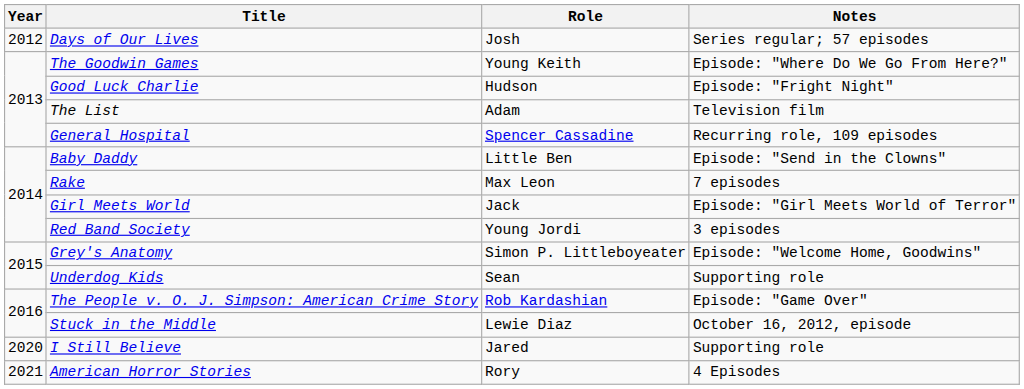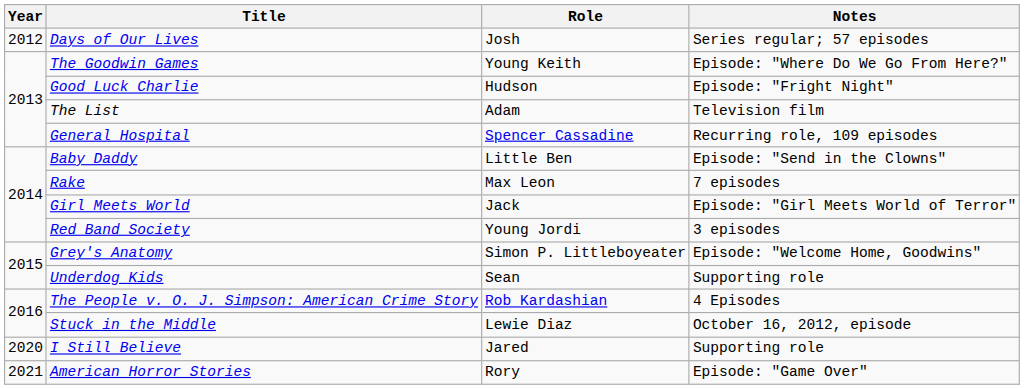 <table class="wikitable sortable">
 <tr>
 <th>Year</th>
 <th>Title</th>
 <th>Role</th>
 <th class="unsortable">Notes</th>
 </tr>
 <tr>
 <td>2012</td>
 <td><em><a href='#'>Days of Our Lives</a></em></td>
 <td>Josh</td>
 <td>Series regular; 57 episodes</td>
 </tr>
 <tr>
 <td rowspan="4">2013</td>
 <td><em><a href='#'>The Goodwin Games</a></em></td>
 <td>Young Keith</td>
 <td>Episode: "Where Do We Go From Here?"</td>
 </tr>
 <tr>
 <td><em><a href='#'>Good Luck Charlie</a></em></td>
 <td>Hudson</td>
 <td>Episode: "Fright Night"</td>
 </tr>
 <tr>
 <td><em>The List</em></td>
 <td>Adam</td>
 <td>Television film</td>
 </tr>
 <tr>
 <td><em><a href='#'>General Hospital</a></em></td>
 <td><a href='#'>Spencer Cassadine</a></td>
 <td>Recurring role, 109 episodes</td>
 </tr>
 <tr>
 <td rowspan="4">2014</td>
 <td><em><a href='#'>Baby Daddy</a></em></td>
 <td>Little Ben</td>
 <td>Episode: "Send in the Clowns"</td>
 </tr>
 <tr>
 <td><em><a href='#'>Rake</a></em></td>
 <td>Max Leon</td>
 <td>7 episodes</td>
 </tr>
 <tr>
 <td><em><a href='#'>Girl Meets World</a></em></td>
 <td>Jack</td>
 <td>Episode: "Girl Meets World of Terror"</td>
 </tr>
 <tr>
 <td><em><a href='#'>Red Band Society</a></em></td>
 <td>Young Jordi</td>
 <td>3 episodes</td>
 </tr>
 <tr>
 <td rowspan="2">2015</td>
 <td><em><a href='#'>Grey's Anatomy</a></em></td>
 <td>Simon P. Littleboyeater</td>
 <td>Episode: "Welcome Home, Goodwins"</td>
 </tr>
 <tr>
 <td><em><a href='#'>Underdog Kids</a></em></td>
 <td>Sean</td>
 <td>Supporting role</td>
 </tr>
 <tr>
 <td rowspan="2">2016</td>
 <td><em><a href='#'>The People v. O. J. Simpson: American Crime Story</a></em></td>
 <td><a href='#'>Rob Kardashian</a></td>
-<td>Episode: "Game Over"</td>
+<td>4 Episodes</td>
 </tr>
 <tr>
 <td><em><a href='#'>Stuck in the Middle</a></em></td>
 <td>Lewie Diaz</td>
 <td>October 16, 2012, episode</td>
 </tr>
 <tr>
 <td>2020</td>
 <td><em><a href='#'>I Still Believe</a></em></td>
 <td>Jared</td>
 <td>Supporting role</td>
 </tr>
 <tr>
 <td>2021</td>
 <td><em><a href='#'>American Horror Stories</a></em></td>
 <td>Rory</td>
-<td>4 Episodes</td>
+<td>Episode: "Game Over"</td>
 </tr>
 </table>
